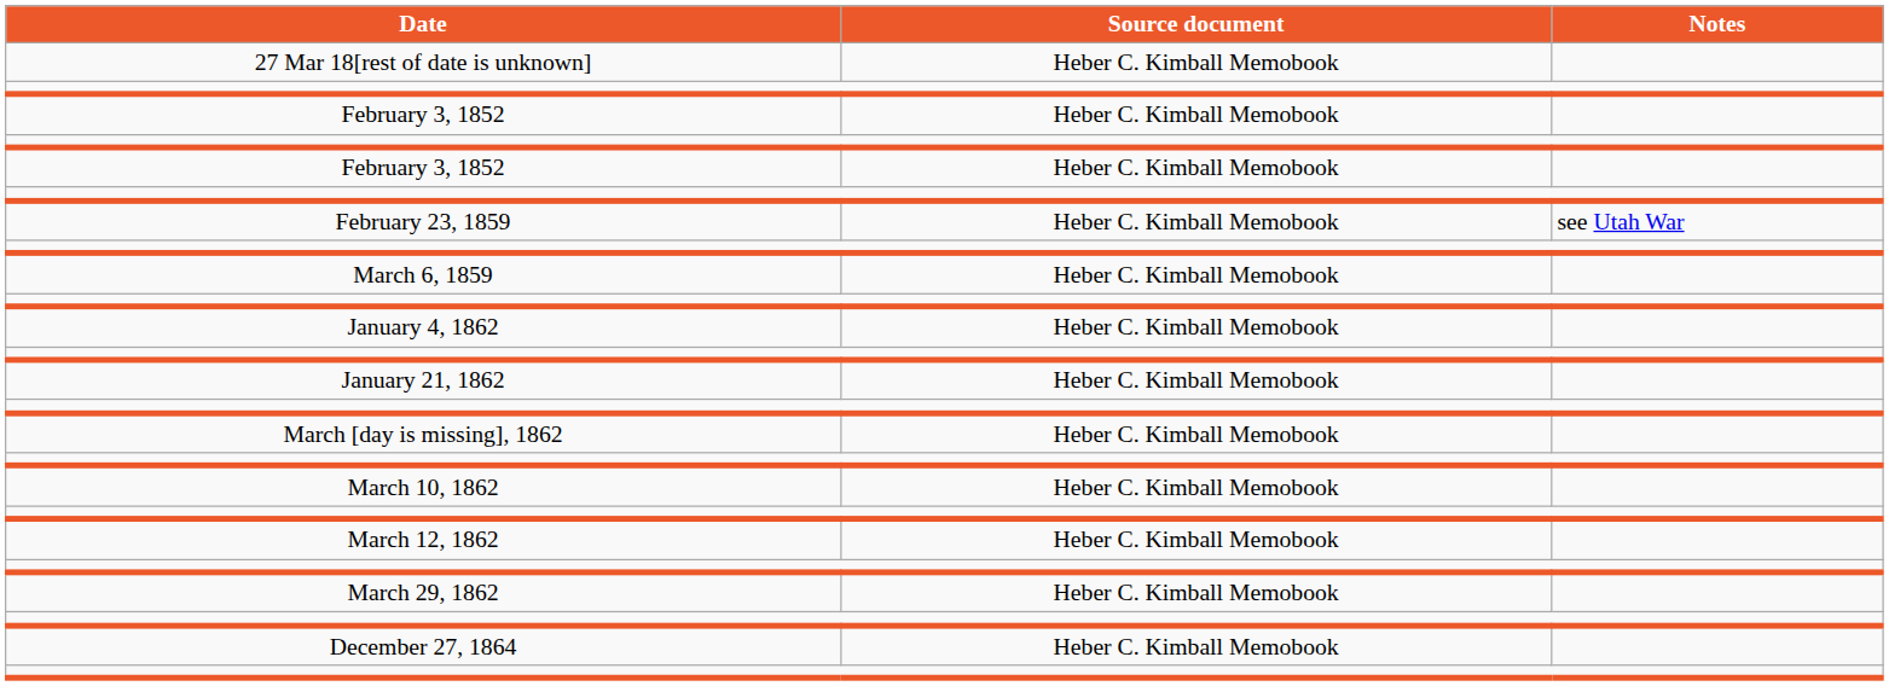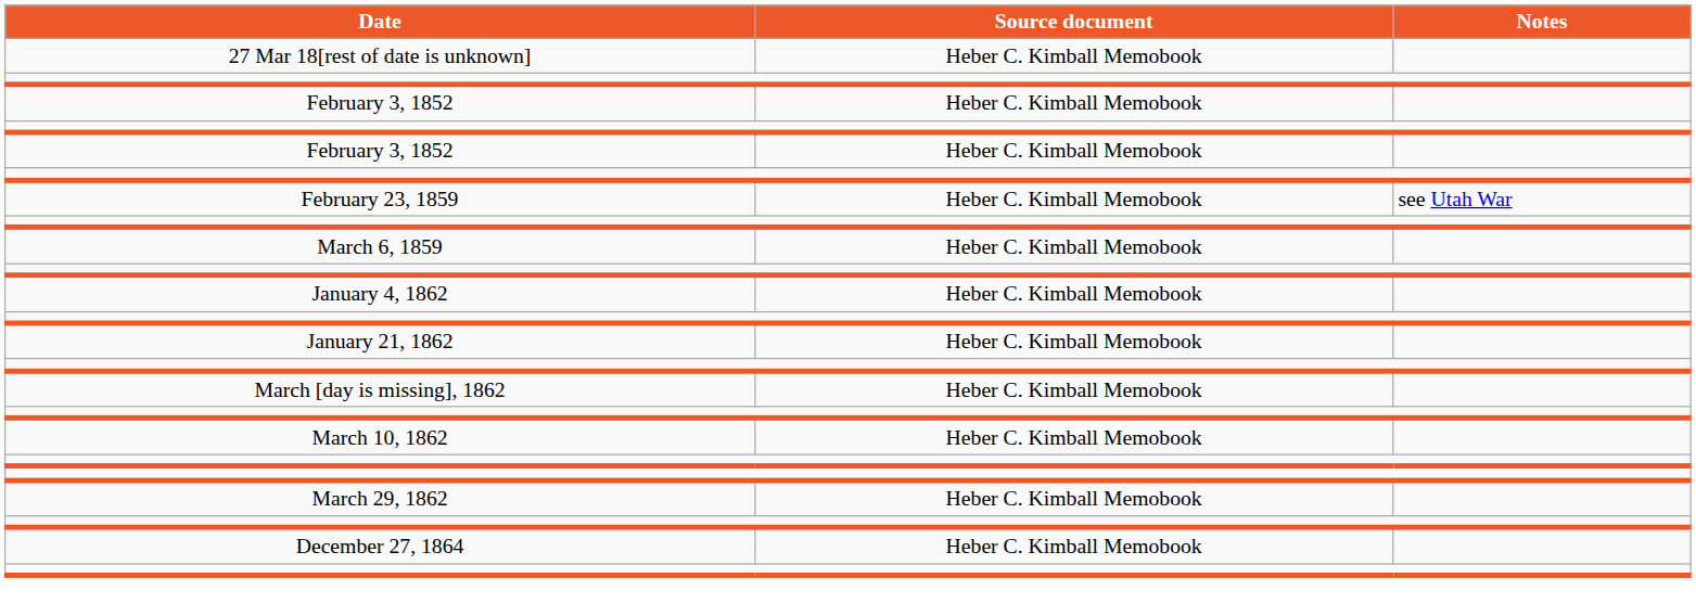 <table class="wikitable plainrowheaders" style="width:100%;">
 <tr>
 <th style="background: #EC5829; color:white">Date</th>
 <th style="background: #EC5829; color:white">Source document</th>
 <th style="background: #EC5829; color:white">Notes</th>
 </tr>
 <tr>
 <td align="center">27 Mar 18[rest of date is unknown]</td>
 <td align="center">Heber C. Kimball Memobook</td>
 <td></td>
 </tr>
 <tr style="border-bottom: 4px solid #EC5829;">
 <td colspan="3"></td>
 </tr>
 <tr>
 <td align="center">February 3, 1852</td>
 <td align="center">Heber C. Kimball Memobook</td>
 <td></td>
 </tr>
 <tr style="border-bottom: 4px solid #EC5829;">
 <td colspan="3"></td>
 </tr>
 <tr>
 <td align="center">February 3, 1852</td>
 <td align="center">Heber C. Kimball Memobook</td>
 <td></td>
 </tr>
 <tr style="border-bottom: 4px solid #EC5829;">
 <td colspan="3"></td>
 </tr>
 <tr>
 <td align="center">February 23, 1859</td>
 <td align="center">Heber C. Kimball Memobook</td>
 <td>see <a href='#'>Utah War</a></td>
 </tr>
 <tr style="border-bottom: 4px solid #EC5829;">
 <td colspan="3"></td>
 </tr>
 <tr>
 <td align="center">March 6, 1859</td>
 <td align="center">Heber C. Kimball Memobook</td>
 <td></td>
 </tr>
 <tr style="border-bottom: 4px solid #EC5829;">
 <td colspan="3"></td>
 </tr>
 <tr>
 <td align="center">January 4, 1862</td>
 <td align="center">Heber C. Kimball Memobook</td>
 <td></td>
 </tr>
 <tr style="border-bottom: 4px solid #EC5829;">
 <td colspan="3"></td>
 </tr>
 <tr>
 <td align="center">January 21, 1862</td>
 <td align="center">Heber C. Kimball Memobook</td>
 <td></td>
 </tr>
 <tr style="border-bottom: 4px solid #EC5829;">
 <td colspan="3"></td>
 </tr>
 <tr>
 <td align="center">March [day is missing], 1862</td>
 <td align="center">Heber C. Kimball Memobook</td>
 <td></td>
 </tr>
 <tr style="border-bottom: 4px solid #EC5829;">
 <td colspan="3"></td>
 </tr>
 <tr>
 <td align="center">March 10, 1862</td>
 <td align="center">Heber C. Kimball Memobook</td>
 <td></td>
 </tr>
 <tr style="border-bottom: 4px solid #EC5829;">
 <td colspan="3"></td>
 </tr>
-<tr>
-<td align="center">March 12, 1862</td>
-<td align="center">Heber C. Kimball Memobook</td>
-<td></td>
-</tr>
 <tr style="border-bottom: 4px solid #EC5829;">
 <td colspan="3"></td>
 </tr>
 <tr>
 <td align="center">March 29, 1862</td>
 <td align="center">Heber C. Kimball Memobook</td>
 <td></td>
 </tr>
 <tr style="border-bottom: 4px solid #EC5829;">
 <td colspan="3"></td>
 </tr>
 <tr>
 <td align="center">December 27, 1864</td>
 <td align="center">Heber C. Kimball Memobook</td>
 <td></td>
 </tr>
 <tr style="border-bottom: 4px solid #EC5829;">
 <td colspan="3"></td>
 </tr>
 </table>
